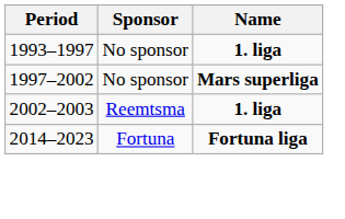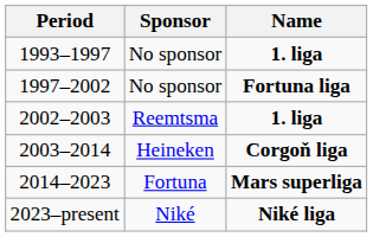 <table class="wikitable" style="text-align:center;margin-left:1em">
 <tr>
 <th>Period</th>
 <th>Sponsor</th>
 <th>Name</th>
 </tr>
 <tr>
 <td>1993–1997</td>
 <td>No sponsor</td>
 <td><strong>1. liga</strong></td>
 </tr>
 <tr>
 <td>1997–2002</td>
 <td>No sponsor</td>
-<td><strong>Mars superliga</strong></td>
+<td><strong>Fortuna liga</strong></td>
 </tr>
 <tr>
 <td>2002–2003</td>
 <td><a href='#'>Reemtsma</a></td>
 <td><strong>1. liga</strong></td>
 </tr>
 <tr>
+<td>2003–2014</td>
+<td><a href='#'>Heineken</a></td>
+<td><strong>Corgoň liga</strong></td>
+</tr>
+<tr>
 <td>2014–2023</td>
 <td><a href='#'>Fortuna</a></td>
-<td><strong>Fortuna liga</strong></td>
+<td><strong>Mars superliga</strong></td>
+</tr>
+<tr>
+<td>2023–present</td>
+<td><a href='#'>Niké</a></td>
+<td><strong>Niké liga</strong></td>
 </tr>
 </table>
